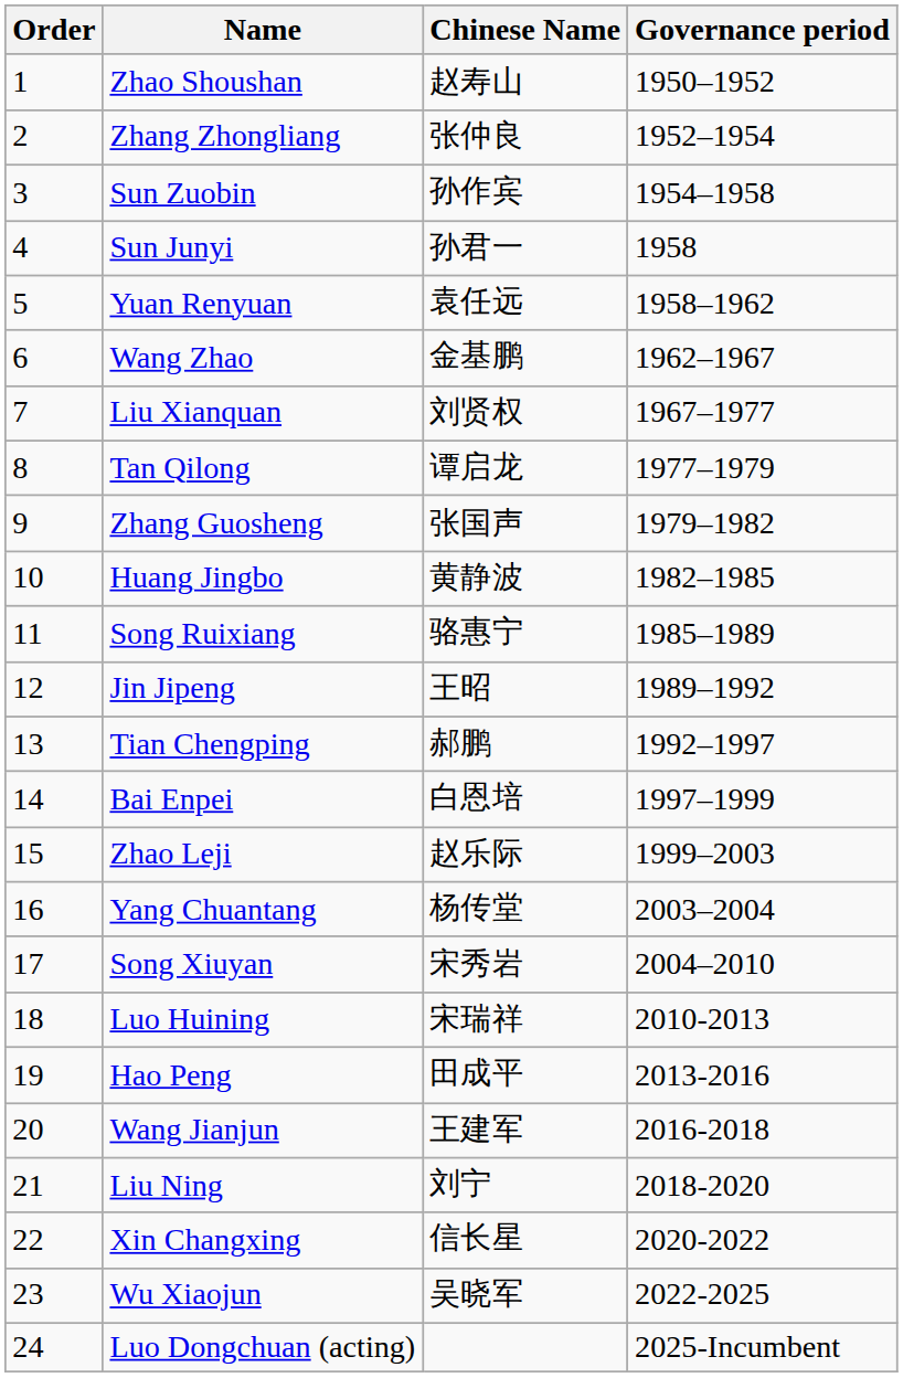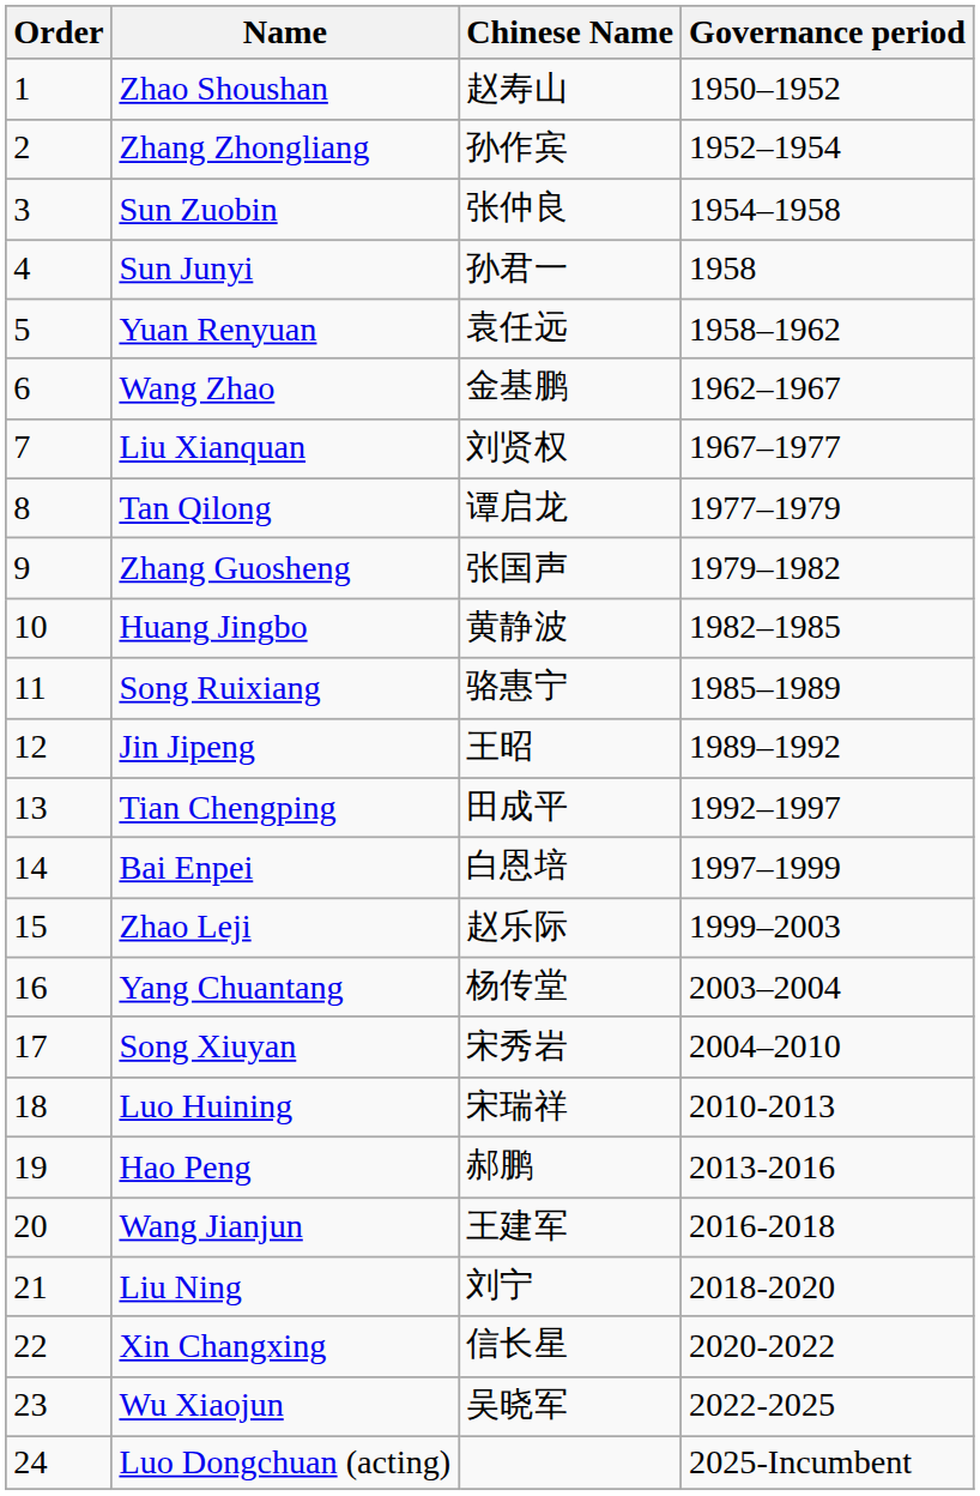 <table class="wikitable">
 <tr>
 <th>Order</th>
 <th>Name</th>
 <th>Chinese Name</th>
 <th>Governance period</th>
 </tr>
 <tr>
 <td>1</td>
 <td><a href='#'>Zhao Shoushan</a></td>
 <td>赵寿山</td>
 <td>1950–1952</td>
 </tr>
 <tr>
 <td>2</td>
 <td><a href='#'>Zhang Zhongliang</a></td>
-<td>张仲良</td>
+<td>孙作宾</td>
 <td>1952–1954</td>
 </tr>
 <tr>
 <td>3</td>
 <td><a href='#'>Sun Zuobin</a></td>
-<td>孙作宾</td>
+<td>张仲良</td>
 <td>1954–1958</td>
 </tr>
 <tr>
 <td>4</td>
 <td><a href='#'>Sun Junyi</a></td>
 <td>孙君一</td>
 <td>1958</td>
 </tr>
 <tr>
 <td>5</td>
 <td><a href='#'>Yuan Renyuan</a></td>
 <td>袁任远</td>
 <td>1958–1962</td>
 </tr>
 <tr>
 <td>6</td>
 <td><a href='#'>Wang Zhao</a></td>
 <td>金基鹏</td>
 <td>1962–1967</td>
 </tr>
 <tr>
 <td>7</td>
 <td><a href='#'>Liu Xianquan</a></td>
 <td>刘贤权</td>
 <td>1967–1977</td>
 </tr>
 <tr>
 <td>8</td>
 <td><a href='#'>Tan Qilong</a></td>
 <td>谭启龙</td>
 <td>1977–1979</td>
 </tr>
 <tr>
 <td>9</td>
 <td><a href='#'>Zhang Guosheng</a></td>
 <td>张国声</td>
 <td>1979–1982</td>
 </tr>
 <tr>
 <td>10</td>
 <td><a href='#'>Huang Jingbo</a></td>
 <td>黄静波</td>
 <td>1982–1985</td>
 </tr>
 <tr>
 <td>11</td>
 <td><a href='#'>Song Ruixiang</a></td>
 <td>骆惠宁</td>
 <td>1985–1989</td>
 </tr>
 <tr>
 <td>12</td>
 <td><a href='#'>Jin Jipeng</a></td>
 <td>王昭</td>
 <td>1989–1992</td>
 </tr>
 <tr>
 <td>13</td>
 <td><a href='#'>Tian Chengping</a></td>
-<td>郝鹏</td>
+<td>田成平</td>
 <td>1992–1997</td>
 </tr>
 <tr>
 <td>14</td>
 <td><a href='#'>Bai Enpei</a></td>
 <td>白恩培</td>
 <td>1997–1999</td>
 </tr>
 <tr>
 <td>15</td>
 <td><a href='#'>Zhao Leji</a></td>
 <td>赵乐际</td>
 <td>1999–2003</td>
 </tr>
 <tr>
 <td>16</td>
 <td><a href='#'>Yang Chuantang</a></td>
 <td>杨传堂</td>
 <td>2003–2004</td>
 </tr>
 <tr>
 <td>17</td>
 <td><a href='#'>Song Xiuyan</a></td>
 <td>宋秀岩</td>
 <td>2004–2010</td>
 </tr>
 <tr>
 <td>18</td>
 <td><a href='#'>Luo Huining</a></td>
 <td>宋瑞祥</td>
 <td>2010-2013</td>
 </tr>
 <tr>
 <td>19</td>
 <td><a href='#'>Hao Peng</a></td>
-<td>田成平</td>
+<td>郝鹏</td>
 <td>2013-2016</td>
 </tr>
 <tr>
 <td>20</td>
 <td><a href='#'>Wang Jianjun</a></td>
 <td>王建军</td>
 <td>2016-2018</td>
 </tr>
 <tr>
 <td>21</td>
 <td><a href='#'>Liu Ning</a></td>
 <td>刘宁</td>
 <td>2018-2020</td>
 </tr>
 <tr>
 <td>22</td>
 <td><a href='#'>Xin Changxing</a></td>
 <td>信长星</td>
 <td>2020-2022</td>
 </tr>
 <tr>
 <td>23</td>
 <td><a href='#'>Wu Xiaojun</a></td>
 <td>吴晓军</td>
 <td>2022-2025</td>
 </tr>
 <tr>
 <td>24</td>
 <td><a href='#'>Luo Dongchuan</a> (acting)</td>
 <td></td>
 <td>2025-Incumbent</td>
 </tr>
 </table>
